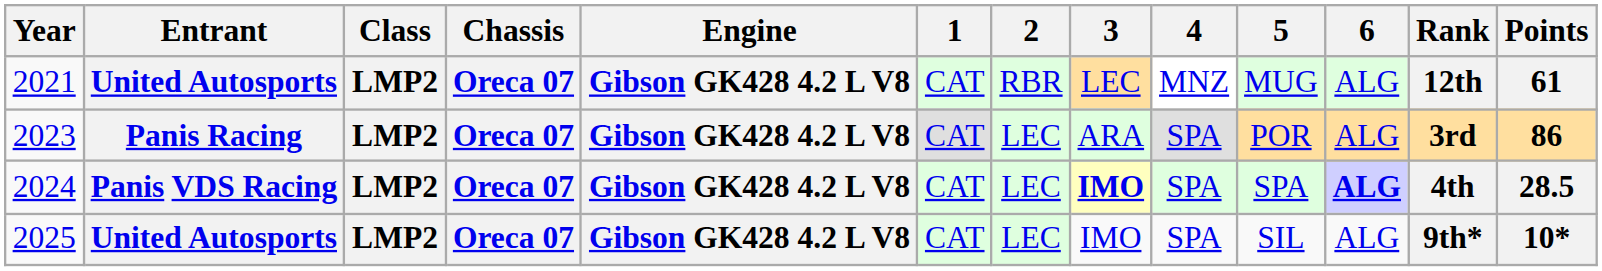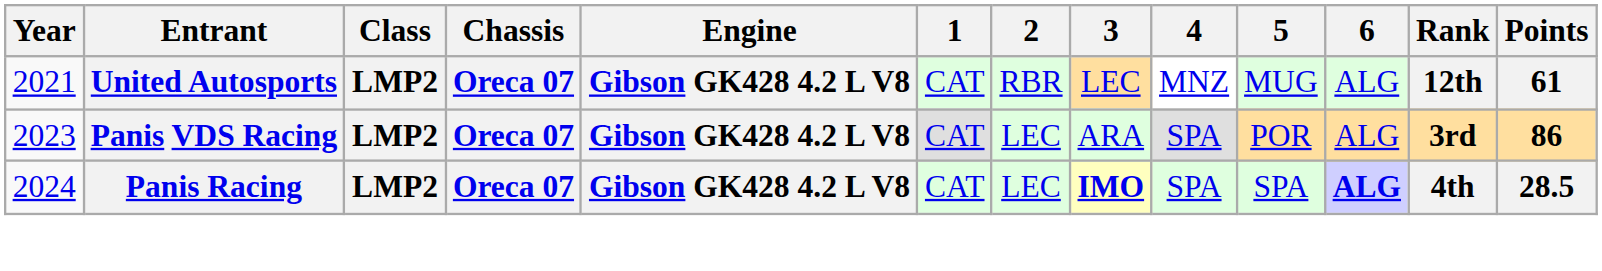 <table class="wikitable" style="text-align:center; font-size:85%">
 <tr>
 <th>Year</th>
 <th>Entrant</th>
 <th>Class</th>
 <th>Chassis</th>
 <th>Engine</th>
 <th>1</th>
 <th>2</th>
 <th>3</th>
 <th>4</th>
 <th>5</th>
 <th>6</th>
 <th>Rank</th>
 <th>Points</th>
 </tr>
 <tr>
 <td><a href='#'>2021</a></td>
 <th nowrap><a href='#'>United Autosports</a></th>
 <th>LMP2</th>
 <th nowrap><a href='#'>Oreca 07</a></th>
 <th nowrap><a href='#'>Gibson</a> GK428 4.2 L V8</th>
 <td style="background:#DFFFDF;"><a href='#'>CAT</a><br></td>
 <td style="background:#DFFFDF;"><a href='#'>RBR</a><br></td>
 <td style="background:#FFDF9F;"><a href='#'>LEC</a><br></td>
 <td style="background:#FFFFFF;"><a href='#'>MNZ</a><br></td>
 <td style="background:#DFFFDF;"><a href='#'>MUG</a><br></td>
 <td style="background:#DFFFDF;"><a href='#'>ALG</a><br></td>
 <th>12th</th>
 <th>61</th>
 </tr>
 <tr>
 <td><a href='#'>2023</a></td>
-<th nowrap><a href='#'>Panis Racing</a></th>
+<th nowrap><a href='#'>Panis</a> <a href='#'>VDS Racing</a></th>
 <th>LMP2</th>
 <th nowrap><a href='#'>Oreca 07</a></th>
 <th nowrap><a href='#'>Gibson</a> GK428 4.2 L V8</th>
 <td style="background:#DFDFDF;"><a href='#'>CAT</a><br></td>
 <td style="background:#DFFFDF;"><a href='#'>LEC</a><br></td>
 <td style="background:#DFFFDF;"><a href='#'>ARA</a><br></td>
 <td style="background:#DFDFDF;"><a href='#'>SPA</a><br></td>
 <td style="background:#FFDF9F;"><a href='#'>POR</a><br></td>
 <td style="background:#FFDF9F;"><a href='#'>ALG</a><br></td>
 <th style="background:#FFDF9F;">3rd</th>
 <th style="background:#FFDF9F;">86</th>
 </tr>
 <tr>
 <td><a href='#'>2024</a></td>
-<th nowrap><a href='#'>Panis</a> <a href='#'>VDS Racing</a></th>
+<th nowrap><a href='#'>Panis Racing</a></th>
 <th>LMP2</th>
 <th nowrap><a href='#'>Oreca 07</a></th>
 <th nowrap><a href='#'>Gibson</a> GK428 4.2 L V8</th>
 <td style="background:#DFFFDF;"><a href='#'>CAT</a><br></td>
 <td style="background:#DFFFDF;"><a href='#'>LEC</a><br></td>
 <td style="background:#FFFFBF;"><strong><a href='#'>IMO</a></strong><br></td>
 <td style="background:#DFFFDF;"><a href='#'>SPA</a><br></td>
 <td style="background:#DFFFDF;"><a href='#'>SPA</a><br></td>
 <td style="background:#CFCFFF;"><strong><a href='#'>ALG</a></strong><br></td>
 <th>4th</th>
 <th>28.5</th>
 </tr>
-<tr>
-<td><a href='#'>2025</a></td>
-<th><a href='#'>United Autosports</a></th>
-<th>LMP2</th>
-<th><a href='#'>Oreca 07</a></th>
-<th><a href='#'>Gibson</a> GK428 4.2 L V8</th>
-<td style="background:#DFFFDF;"><a href='#'>CAT</a><br></td>
-<td style="background:#DFFFDF;"><a href='#'>LEC</a><br></td>
-<td style="background:#;"><a href='#'>IMO</a><br></td>
-<td style="background:#;"><a href='#'>SPA</a><br></td>
-<td style="background:#;"><a href='#'>SIL</a><br></td>
-<td style="background:#;"><a href='#'>ALG</a><br></td>
-<th>9th*</th>
-<th>10*</th>
-</tr>
 </table>
